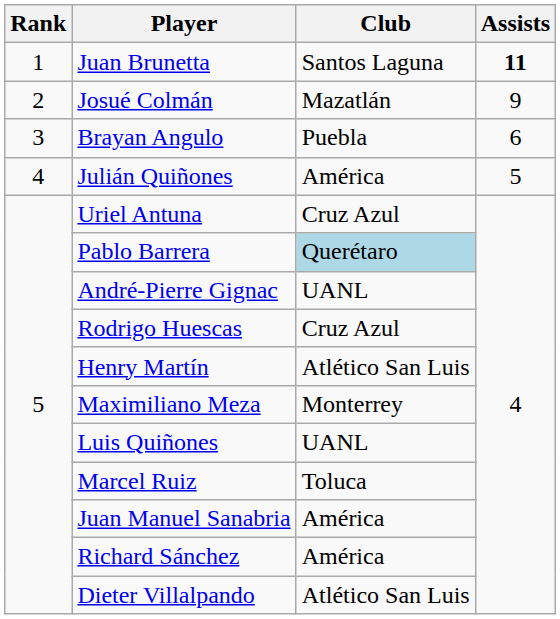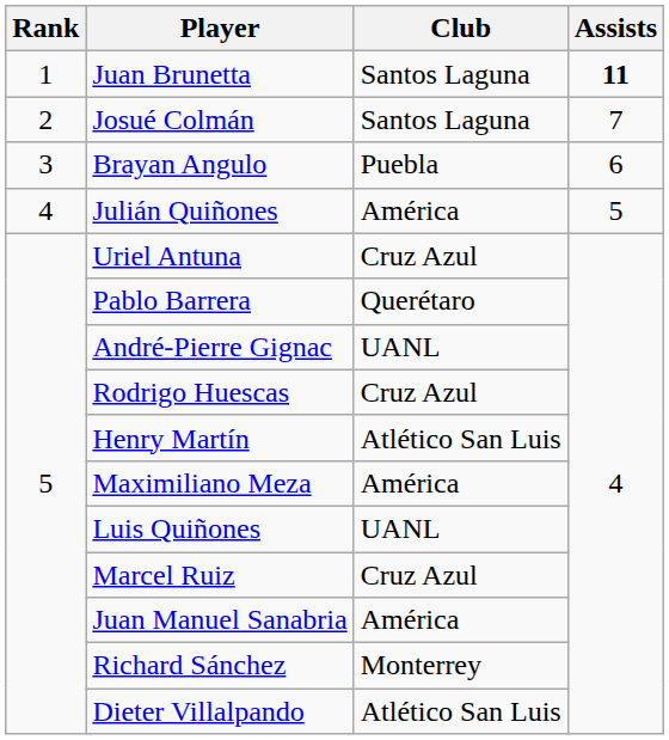 <table class="wikitable">
 <tr>
 <th>Rank</th>
 <th>Player</th>
 <th>Club</th>
 <th>Assists</th>
 </tr>
 <tr>
 <td align=center rowspan=1>1</td>
 <td> <a href='#'>Juan Brunetta</a></td>
 <td>Santos Laguna</td>
 <td align=center rowspan=1><strong>11</strong></td>
 </tr>
 <tr>
 <td align=center rowspan=1>2</td>
 <td> <a href='#'>Josué Colmán</a></td>
-<td>Mazatlán</td>
-<td align=center rowspan=1>9</td>
+<td>Santos Laguna</td>
+<td align=center rowspan=1>7</td>
 </tr>
 <tr>
 <td align=center rowspan=1>3</td>
 <td> <a href='#'>Brayan Angulo</a></td>
 <td>Puebla</td>
 <td align=center rowspan=1>6</td>
 </tr>
 <tr>
 <td align=center rowspan=1>4</td>
 <td> <a href='#'>Julián Quiñones</a></td>
 <td>América</td>
 <td align=center rowspan=1>5</td>
 </tr>
 <tr>
 <td align=center rowspan=11>5</td>
 <td> <a href='#'>Uriel Antuna</a></td>
 <td>Cruz Azul</td>
 <td align=center rowspan=11>4</td>
 </tr>
 <tr>
 <td> <a href='#'>Pablo Barrera</a></td>
-<td style="background: lightblue;">Querétaro</td>
+<td>Querétaro</td>
 </tr>
 <tr>
 <td> <a href='#'>André-Pierre Gignac</a></td>
 <td>UANL</td>
 </tr>
 <tr>
 <td> <a href='#'>Rodrigo Huescas</a></td>
 <td>Cruz Azul</td>
 </tr>
 <tr>
 <td> <a href='#'>Henry Martín</a></td>
 <td>Atlético San Luis</td>
 </tr>
 <tr>
 <td> <a href='#'>Maximiliano Meza</a></td>
-<td>Monterrey</td>
+<td>América</td>
 </tr>
 <tr>
 <td> <a href='#'>Luis Quiñones</a></td>
 <td>UANL</td>
 </tr>
 <tr>
 <td> <a href='#'>Marcel Ruiz</a></td>
-<td>Toluca</td>
+<td>Cruz Azul</td>
 </tr>
 <tr>
 <td> <a href='#'>Juan Manuel Sanabria</a></td>
 <td>América</td>
 </tr>
 <tr>
 <td> <a href='#'>Richard Sánchez</a></td>
-<td>América</td>
+<td>Monterrey</td>
 </tr>
 <tr>
 <td> <a href='#'>Dieter Villalpando</a></td>
 <td>Atlético San Luis<br></td>
 </tr>
 </table>
